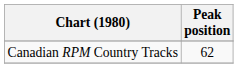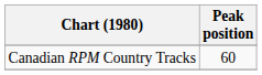 <table class="wikitable sortable">
 <tr>
 <th>Chart (1980)</th>
 <th>Peak<br>position</th>
 </tr>
 <tr>
 </tr>
 <tr>
 </tr>
 <tr>
 <td>Canadian <em>RPM</em> Country Tracks</td>
-<td align="center">62</td>
+<td align="center">60</td>
 </tr>
 <tr>
 </tr>
 </table>
